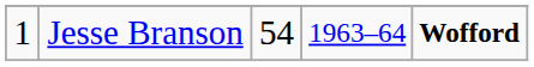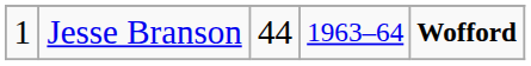 <table class="wikitable">
 <tr>
 </tr>
 <tr>
 <td>1</td>
 <td><a href='#'>Jesse Branson</a></td>
-<td>54</td>
+<td>44</td>
 <td style="font-size:80%;"><a href='#'>1963–64</a></td>
 <td style="font-size:80%;"><strong>Wofford</strong></td>
 </tr>
 </table>
